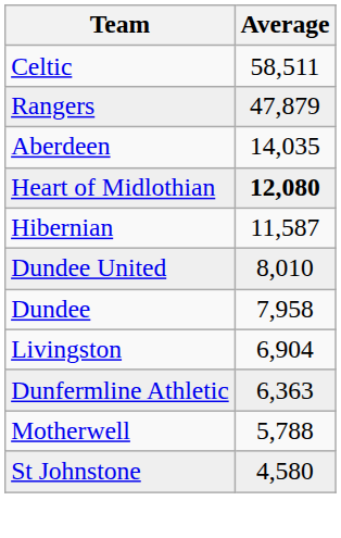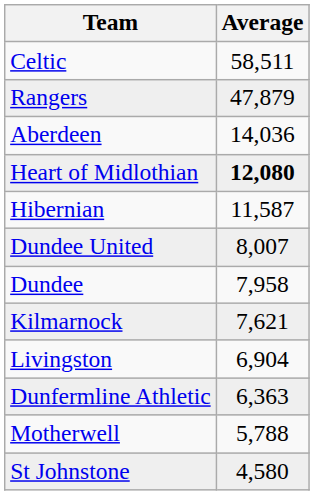 <table class="wikitable" style="text-align: center;">
 <tr>
 <th>Team</th>
 <th>Average</th>
 </tr>
 <tr>
 <td align=left><a href='#'>Celtic</a></td>
 <td>58,511</td>
 </tr>
 <tr bgcolor="#EFEFEF">
 <td align=left><a href='#'>Rangers</a></td>
 <td>47,879</td>
 </tr>
 <tr>
 <td align=left><a href='#'>Aberdeen</a></td>
-<td>14,035</td>
+<td>14,036</td>
 </tr>
 <tr bgcolor="#EFEFEF">
 <td align=left><a href='#'>Heart of Midlothian</a></td>
 <td><strong>12,080</strong></td>
 </tr>
 <tr>
 <td align=left><a href='#'>Hibernian</a></td>
 <td>11,587</td>
 </tr>
 <tr bgcolor="#EFEFEF">
 <td align=left><a href='#'>Dundee United</a></td>
-<td>8,010</td>
+<td>8,007</td>
 </tr>
 <tr>
 <td align=left><a href='#'>Dundee</a></td>
 <td>7,958</td>
+</tr>
+<tr bgcolor="#EFEFEF">
+<td align=left><a href='#'>Kilmarnock</a></td>
+<td>7,621</td>
 </tr>
 <tr>
 <td align=left><a href='#'>Livingston</a></td>
 <td>6,904</td>
 </tr>
 <tr bgcolor="#EFEFEF">
 <td align=left><a href='#'>Dunfermline Athletic</a></td>
 <td>6,363</td>
 </tr>
 <tr>
 <td align=left><a href='#'>Motherwell</a></td>
 <td>5,788</td>
 </tr>
 <tr bgcolor="#EFEFEF">
 <td align=left><a href='#'>St Johnstone</a></td>
 <td>4,580</td>
 </tr>
 </table>
